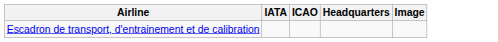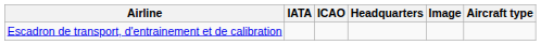 <table class="wikitable">
 <tr>
 <th>Airline</th>
 <th>IATA</th>
 <th>ICAO</th>
 <th>Headquarters</th>
 <th>Image</th>
+<th>Aircraft type</th>
 </tr>
 <tr>
 <td><a href='#'>Escadron de transport, d'entrainement et de calibration</a></td>
 <td></td>
 <td></td>
 <td></td>
 <td></td>
+<td></td>
 </tr>
 </table>
